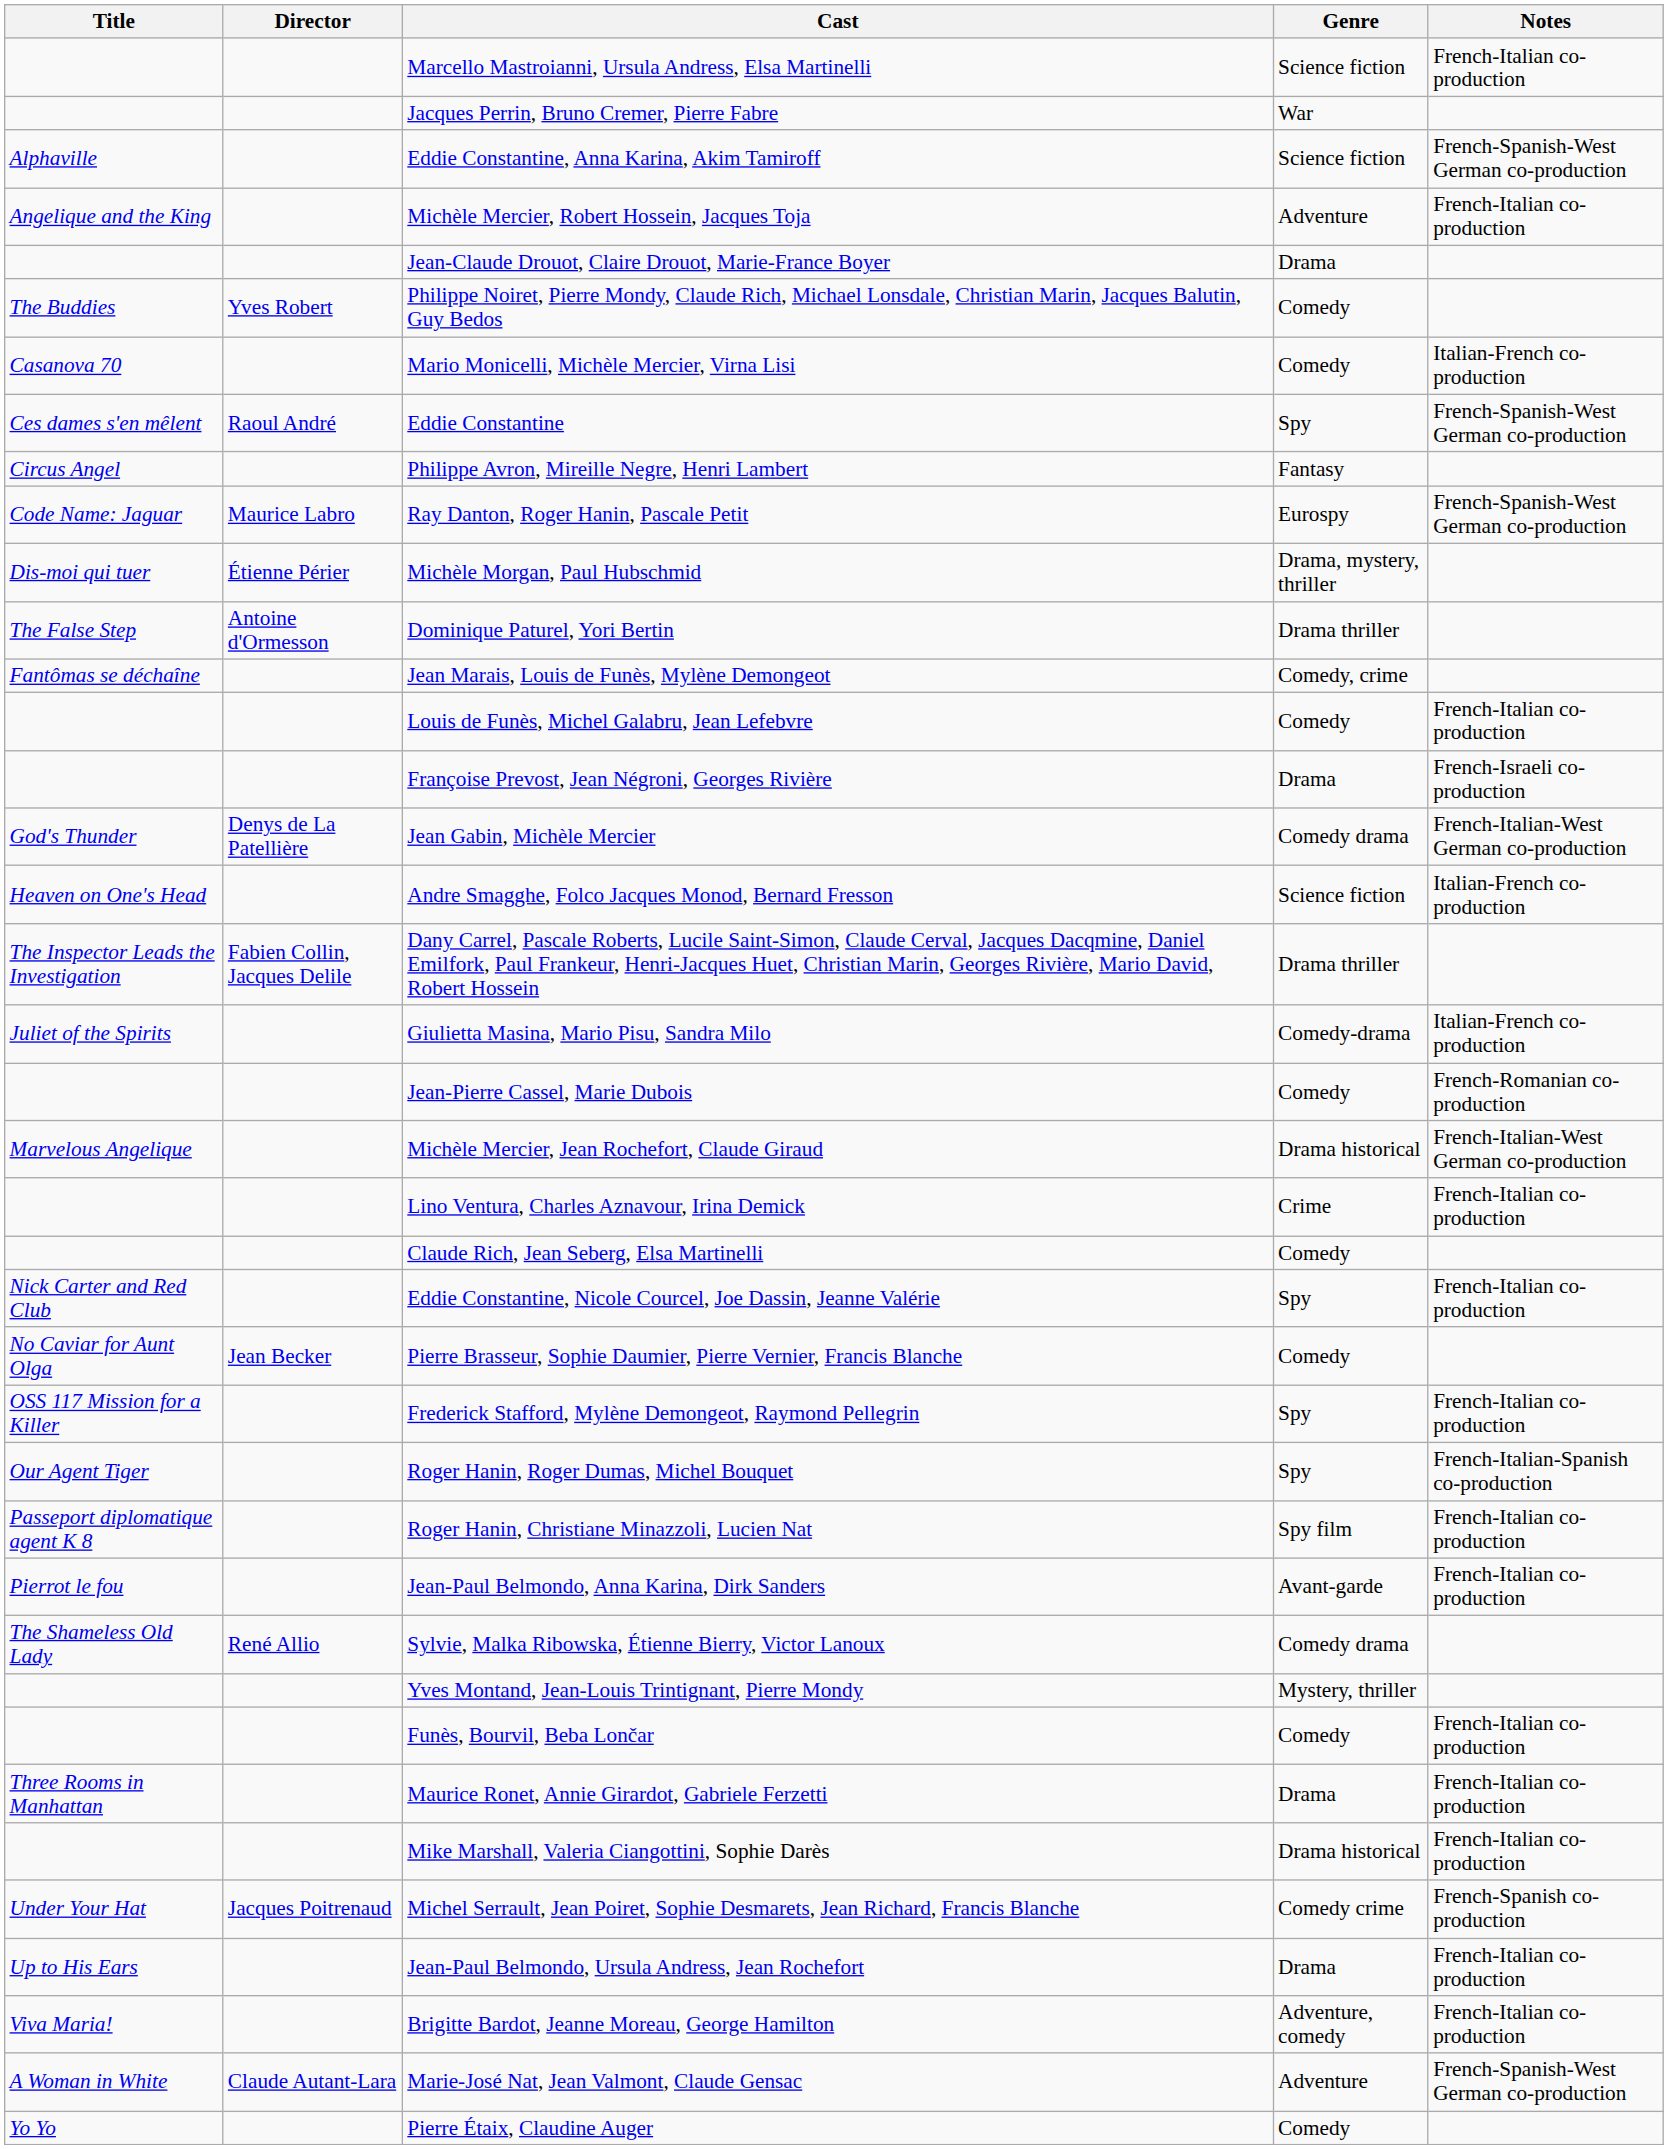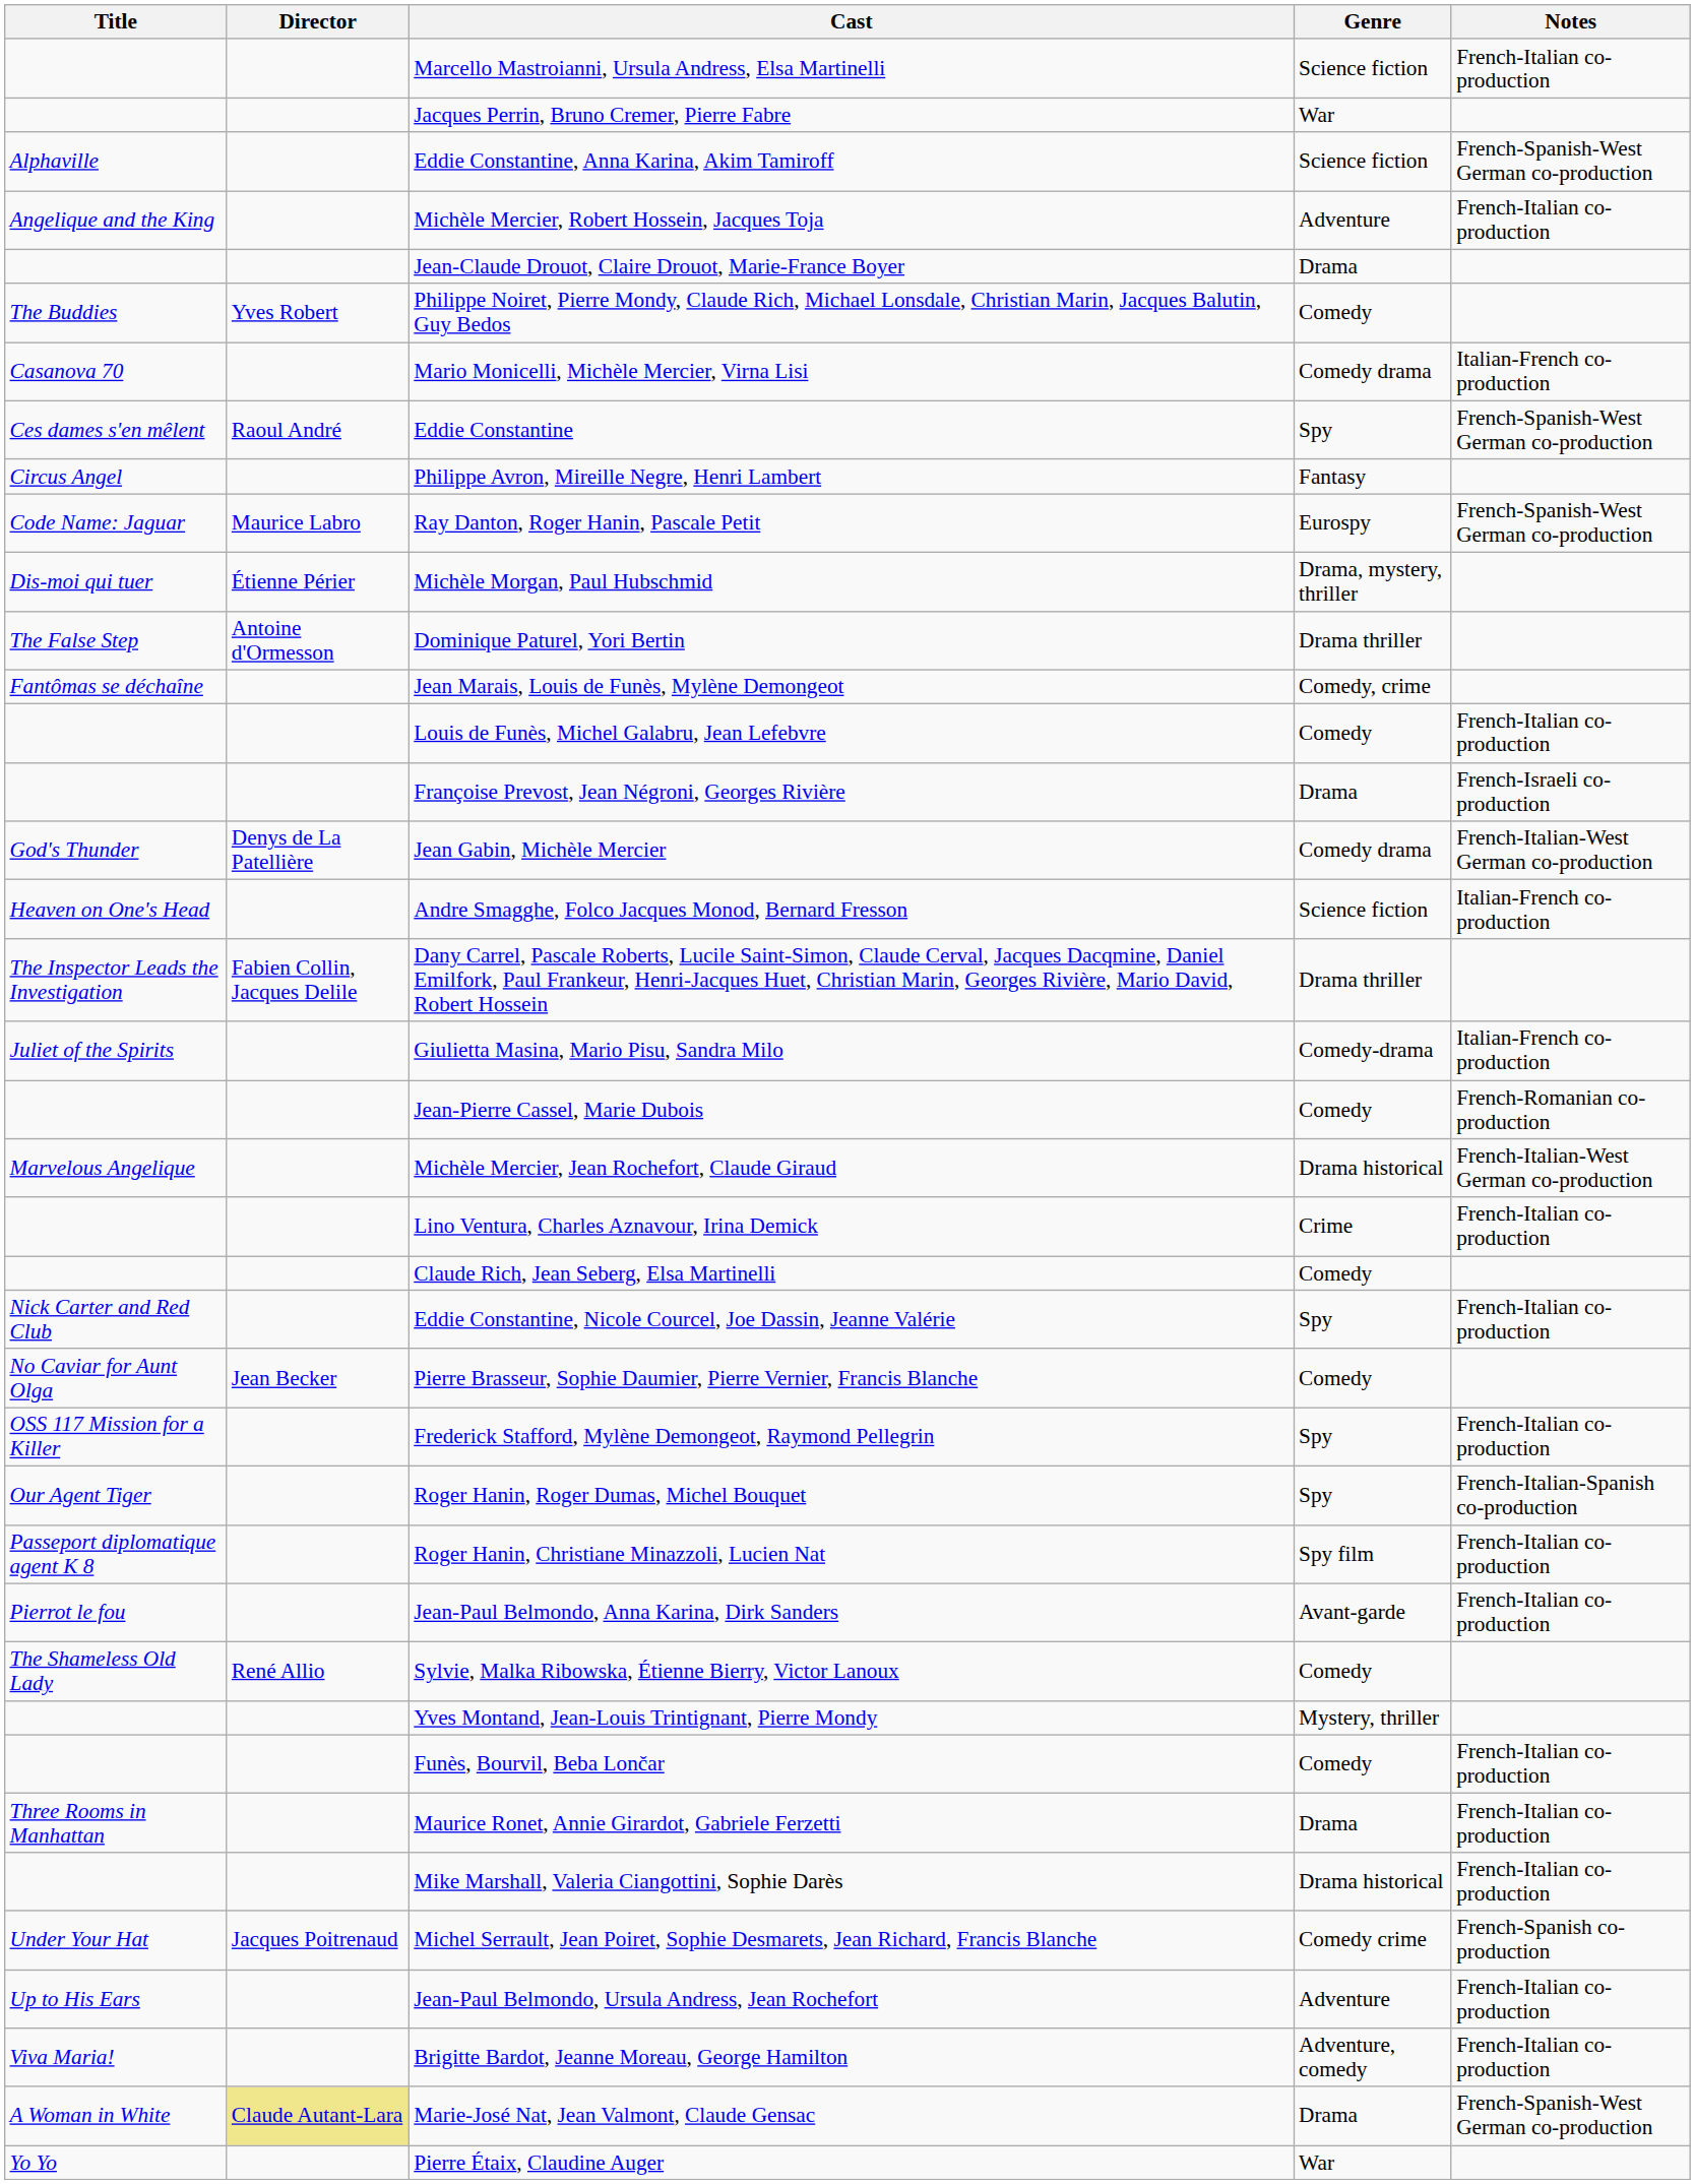 <table class="wikitable sortable">
 <tr>
 <th>Title</th>
 <th>Director</th>
 <th>Cast</th>
 <th>Genre</th>
 <th>Notes</th>
 </tr>
 <tr>
 <td></td>
 <td></td>
 <td><a href='#'>Marcello Mastroianni</a>, <a href='#'>Ursula Andress</a>, <a href='#'>Elsa Martinelli</a></td>
 <td>Science fiction</td>
 <td>French-Italian co-production</td>
 </tr>
 <tr>
 <td></td>
 <td></td>
 <td><a href='#'>Jacques Perrin</a>, <a href='#'>Bruno Cremer</a>, <a href='#'>Pierre Fabre</a></td>
 <td>War</td>
 <td></td>
 </tr>
 <tr>
 <td><em><a href='#'>Alphaville</a></em></td>
 <td></td>
 <td><a href='#'>Eddie Constantine</a>, <a href='#'>Anna Karina</a>, <a href='#'>Akim Tamiroff</a></td>
 <td>Science fiction</td>
 <td>French-Spanish-West German co-production</td>
 </tr>
 <tr>
 <td><em><a href='#'>Angelique and the King</a></em></td>
 <td></td>
 <td><a href='#'>Michèle Mercier</a>, <a href='#'>Robert Hossein</a>, <a href='#'>Jacques Toja</a></td>
 <td>Adventure</td>
 <td>French-Italian co-production</td>
 </tr>
 <tr>
 <td></td>
 <td></td>
 <td><a href='#'>Jean-Claude Drouot</a>, <a href='#'>Claire Drouot</a>, <a href='#'>Marie-France Boyer</a></td>
 <td>Drama</td>
 <td></td>
 </tr>
 <tr>
 <td><em><a href='#'>The Buddies</a></em></td>
 <td><a href='#'>Yves Robert</a></td>
 <td><a href='#'>Philippe Noiret</a>, <a href='#'>Pierre Mondy</a>, <a href='#'>Claude Rich</a>, <a href='#'>Michael  Lonsdale</a>, <a href='#'>Christian Marin</a>, <a href='#'>Jacques Balutin</a>, <a href='#'>Guy Bedos</a></td>
 <td>Comedy</td>
 <td></td>
 </tr>
 <tr>
 <td><em><a href='#'>Casanova 70</a></em></td>
 <td></td>
 <td><a href='#'>Mario Monicelli</a>,  <a href='#'>Michèle Mercier</a>, <a href='#'>Virna Lisi</a></td>
-<td>Comedy</td>
+<td>Comedy drama</td>
 <td>Italian-French co-production</td>
 </tr>
 <tr>
 <td><em><a href='#'>Ces dames s'en mêlent</a></em></td>
 <td><a href='#'>Raoul André</a></td>
 <td><a href='#'>Eddie Constantine</a></td>
 <td>Spy</td>
 <td>French-Spanish-West German co-production</td>
 </tr>
 <tr>
 <td><em><a href='#'>Circus Angel</a></em></td>
 <td></td>
 <td><a href='#'>Philippe Avron</a>, <a href='#'>Mireille Negre</a>, <a href='#'>Henri Lambert</a></td>
 <td>Fantasy</td>
 <td></td>
 </tr>
 <tr>
 <td><em><a href='#'>Code Name: Jaguar</a></em></td>
 <td><a href='#'>Maurice Labro</a></td>
 <td><a href='#'>Ray Danton</a>, <a href='#'>Roger Hanin</a>, <a href='#'>Pascale Petit</a></td>
 <td>Eurospy</td>
 <td>French-Spanish-West German co-production</td>
 </tr>
 <tr>
 <td><em><a href='#'>Dis-moi qui tuer</a></em></td>
 <td><a href='#'>Étienne Périer</a></td>
 <td><a href='#'>Michèle Morgan</a>, <a href='#'>Paul Hubschmid</a></td>
 <td>Drama, mystery, thriller</td>
 <td></td>
 </tr>
 <tr>
 <td><em><a href='#'>The False Step</a></em></td>
 <td><a href='#'>Antoine d'Ormesson</a></td>
 <td><a href='#'>Dominique Paturel</a>, <a href='#'>Yori Bertin</a></td>
 <td>Drama thriller</td>
 <td></td>
 </tr>
 <tr>
 <td><em><a href='#'>Fantômas se déchaîne</a></em></td>
 <td></td>
 <td><a href='#'>Jean Marais</a>, <a href='#'>Louis de Funès</a>, <a href='#'>Mylène Demongeot</a></td>
 <td>Comedy, crime</td>
 <td></td>
 </tr>
 <tr>
 <td></td>
 <td></td>
 <td><a href='#'>Louis de Funès</a>, <a href='#'>Michel Galabru</a>, <a href='#'>Jean Lefebvre</a></td>
 <td>Comedy</td>
 <td>French-Italian co-production</td>
 </tr>
 <tr>
 <td></td>
 <td></td>
 <td><a href='#'>Françoise Prevost</a>, <a href='#'>Jean Négroni</a>, <a href='#'>Georges Rivière</a></td>
 <td>Drama</td>
 <td>French-Israeli co-production</td>
 </tr>
 <tr>
 <td><em><a href='#'>God's Thunder</a></em></td>
 <td><a href='#'>Denys de La Patellière</a></td>
 <td><a href='#'>Jean Gabin</a>, <a href='#'>Michèle Mercier</a></td>
 <td>Comedy drama</td>
 <td>French-Italian-West German co-production</td>
 </tr>
 <tr>
 <td><em><a href='#'>Heaven on One's Head</a></em></td>
 <td></td>
 <td><a href='#'>Andre Smagghe</a>, <a href='#'>Folco Jacques Monod</a>, <a href='#'>Bernard Fresson</a></td>
 <td>Science fiction</td>
 <td>Italian-French co-production</td>
 </tr>
 <tr>
 <td><em><a href='#'>The Inspector Leads the Investigation</a></em></td>
 <td><a href='#'>Fabien Collin</a>, <a href='#'>Jacques Delile</a></td>
 <td><a href='#'>Dany Carrel</a>, <a href='#'>Pascale Roberts</a>, <a href='#'>Lucile Saint-Simon</a>, <a href='#'>Claude Cerval</a>, <a href='#'>Jacques Dacqmine</a>, <a href='#'>Daniel Emilfork</a>, <a href='#'>Paul Frankeur</a>, <a href='#'>Henri-Jacques Huet</a>, <a href='#'>Christian Marin</a>, <a href='#'>Georges Rivière</a>, <a href='#'>Mario David</a>, <a href='#'>Robert Hossein</a></td>
 <td>Drama thriller</td>
 <td></td>
 </tr>
 <tr>
 <td><em><a href='#'>Juliet of the Spirits</a></em></td>
 <td></td>
 <td><a href='#'>Giulietta Masina</a>, <a href='#'>Mario Pisu</a>, <a href='#'>Sandra Milo</a></td>
 <td>Comedy-drama</td>
 <td>Italian-French co-production</td>
 </tr>
 <tr>
 <td></td>
 <td></td>
 <td><a href='#'>Jean-Pierre Cassel</a>, <a href='#'>Marie Dubois</a></td>
 <td>Comedy</td>
 <td>French-Romanian co-production </td>
 </tr>
 <tr>
 <td><em><a href='#'>Marvelous Angelique</a></em></td>
 <td></td>
 <td><a href='#'>Michèle Mercier</a>, <a href='#'>Jean Rochefort</a>, <a href='#'>Claude Giraud </a></td>
 <td>Drama historical</td>
 <td>French-Italian-West German co-production</td>
 </tr>
 <tr>
 <td></td>
 <td></td>
 <td><a href='#'>Lino Ventura</a>, <a href='#'>Charles Aznavour</a>, <a href='#'>Irina Demick</a></td>
 <td>Crime</td>
 <td>French-Italian co-production</td>
 </tr>
 <tr>
 <td></td>
 <td></td>
 <td><a href='#'>Claude Rich</a>, <a href='#'>Jean Seberg</a>, <a href='#'>Elsa Martinelli</a></td>
 <td>Comedy</td>
 <td></td>
 </tr>
 <tr>
 <td><em><a href='#'>Nick Carter and Red Club</a></em></td>
 <td></td>
 <td><a href='#'>Eddie Constantine</a>, <a href='#'>Nicole Courcel</a>, <a href='#'>Joe Dassin</a>, <a href='#'>Jeanne Valérie</a></td>
 <td>Spy</td>
 <td>French-Italian co-production</td>
 </tr>
 <tr>
 <td><em><a href='#'>No Caviar for Aunt Olga</a></em></td>
 <td><a href='#'>Jean Becker</a></td>
 <td><a href='#'>Pierre Brasseur</a>, <a href='#'>Sophie Daumier</a>, <a href='#'>Pierre Vernier</a>, <a href='#'>Francis Blanche</a></td>
 <td>Comedy</td>
 <td></td>
 </tr>
 <tr>
 <td><em><a href='#'>OSS 117 Mission for a Killer</a></em></td>
 <td></td>
 <td><a href='#'>Frederick Stafford</a>, <a href='#'>Mylène Demongeot</a>, <a href='#'>Raymond Pellegrin</a></td>
 <td>Spy</td>
 <td>French-Italian co-production</td>
 </tr>
 <tr>
 <td><em><a href='#'>Our Agent Tiger</a></em></td>
 <td></td>
 <td><a href='#'>Roger Hanin</a>, <a href='#'>Roger Dumas</a>, <a href='#'>Michel Bouquet</a></td>
 <td>Spy</td>
 <td>French-Italian-Spanish co-production</td>
 </tr>
 <tr>
 <td><em><a href='#'>Passeport diplomatique agent K 8</a></em></td>
 <td></td>
 <td><a href='#'>Roger Hanin</a>, <a href='#'>Christiane Minazzoli</a>, <a href='#'>Lucien Nat</a></td>
 <td>Spy film</td>
 <td>French-Italian co-production</td>
 </tr>
 <tr>
 <td><em><a href='#'>Pierrot le fou</a></em></td>
 <td></td>
 <td><a href='#'>Jean-Paul Belmondo</a>, <a href='#'>Anna Karina</a>, <a href='#'>Dirk Sanders</a></td>
 <td>Avant-garde</td>
 <td>French-Italian co-production</td>
 </tr>
 <tr>
 <td><em><a href='#'>The Shameless Old Lady</a></em></td>
 <td><a href='#'>René Allio</a></td>
 <td><a href='#'>Sylvie</a>, <a href='#'>Malka Ribowska</a>, <a href='#'>Étienne Bierry</a>, <a href='#'>Victor Lanoux</a></td>
-<td>Comedy drama</td>
+<td>Comedy</td>
 <td></td>
 </tr>
 <tr>
 <td></td>
 <td></td>
 <td><a href='#'>Yves Montand</a>, <a href='#'>Jean-Louis Trintignant</a>, <a href='#'>Pierre Mondy</a></td>
 <td>Mystery, thriller</td>
 <td></td>
 </tr>
 <tr>
 <td></td>
 <td></td>
 <td><a href='#'>Funès</a>, <a href='#'>Bourvil</a>, <a href='#'>Beba Lončar</a></td>
 <td>Comedy</td>
 <td>French-Italian co-production</td>
 </tr>
 <tr>
 <td><em><a href='#'>Three Rooms in Manhattan</a></em></td>
 <td></td>
 <td><a href='#'>Maurice Ronet</a>, <a href='#'>Annie Girardot</a>, <a href='#'>Gabriele Ferzetti</a></td>
 <td>Drama</td>
 <td>French-Italian co-production</td>
 </tr>
 <tr>
 <td></td>
 <td></td>
 <td><a href='#'>Mike Marshall</a>, <a href='#'>Valeria Ciangottini</a>, Sophie Darès</td>
 <td>Drama historical</td>
 <td>French-Italian co-production</td>
 </tr>
 <tr>
 <td><em><a href='#'>Under Your Hat</a></em></td>
 <td><a href='#'>Jacques Poitrenaud</a></td>
 <td><a href='#'>Michel Serrault</a>, <a href='#'>Jean Poiret</a>, <a href='#'>Sophie Desmarets</a>, <a href='#'>Jean Richard</a>, <a href='#'>Francis Blanche</a></td>
 <td>Comedy crime</td>
 <td>French-Spanish co-production</td>
 </tr>
 <tr>
 <td><em><a href='#'>Up to His Ears</a></em></td>
 <td></td>
 <td><a href='#'>Jean-Paul Belmondo</a>, <a href='#'>Ursula Andress</a>, <a href='#'>Jean Rochefort</a></td>
-<td>Drama</td>
+<td>Adventure</td>
 <td>French-Italian co-production</td>
 </tr>
 <tr>
 <td><em><a href='#'>Viva Maria!</a></em></td>
 <td></td>
 <td><a href='#'>Brigitte Bardot</a>, <a href='#'>Jeanne Moreau</a>, <a href='#'>George Hamilton</a></td>
 <td>Adventure, comedy</td>
 <td>French-Italian co-production</td>
 </tr>
 <tr>
 <td><em><a href='#'>A Woman in White</a></em></td>
-<td><a href='#'>Claude Autant-Lara</a></td>
+<td style="background: khaki;"><a href='#'>Claude Autant-Lara</a></td>
 <td><a href='#'>Marie-José Nat</a>, <a href='#'>Jean Valmont</a>, <a href='#'>Claude Gensac</a></td>
-<td>Adventure</td>
+<td>Drama</td>
 <td>French-Spanish-West German co-production</td>
 </tr>
 <tr>
 <td><em><a href='#'>Yo Yo</a></em></td>
 <td></td>
 <td><a href='#'>Pierre Étaix</a>, <a href='#'>Claudine Auger</a></td>
-<td>Comedy</td>
+<td>War</td>
 <td></td>
 </tr>
 <tr>
 </tr>
 </table>
